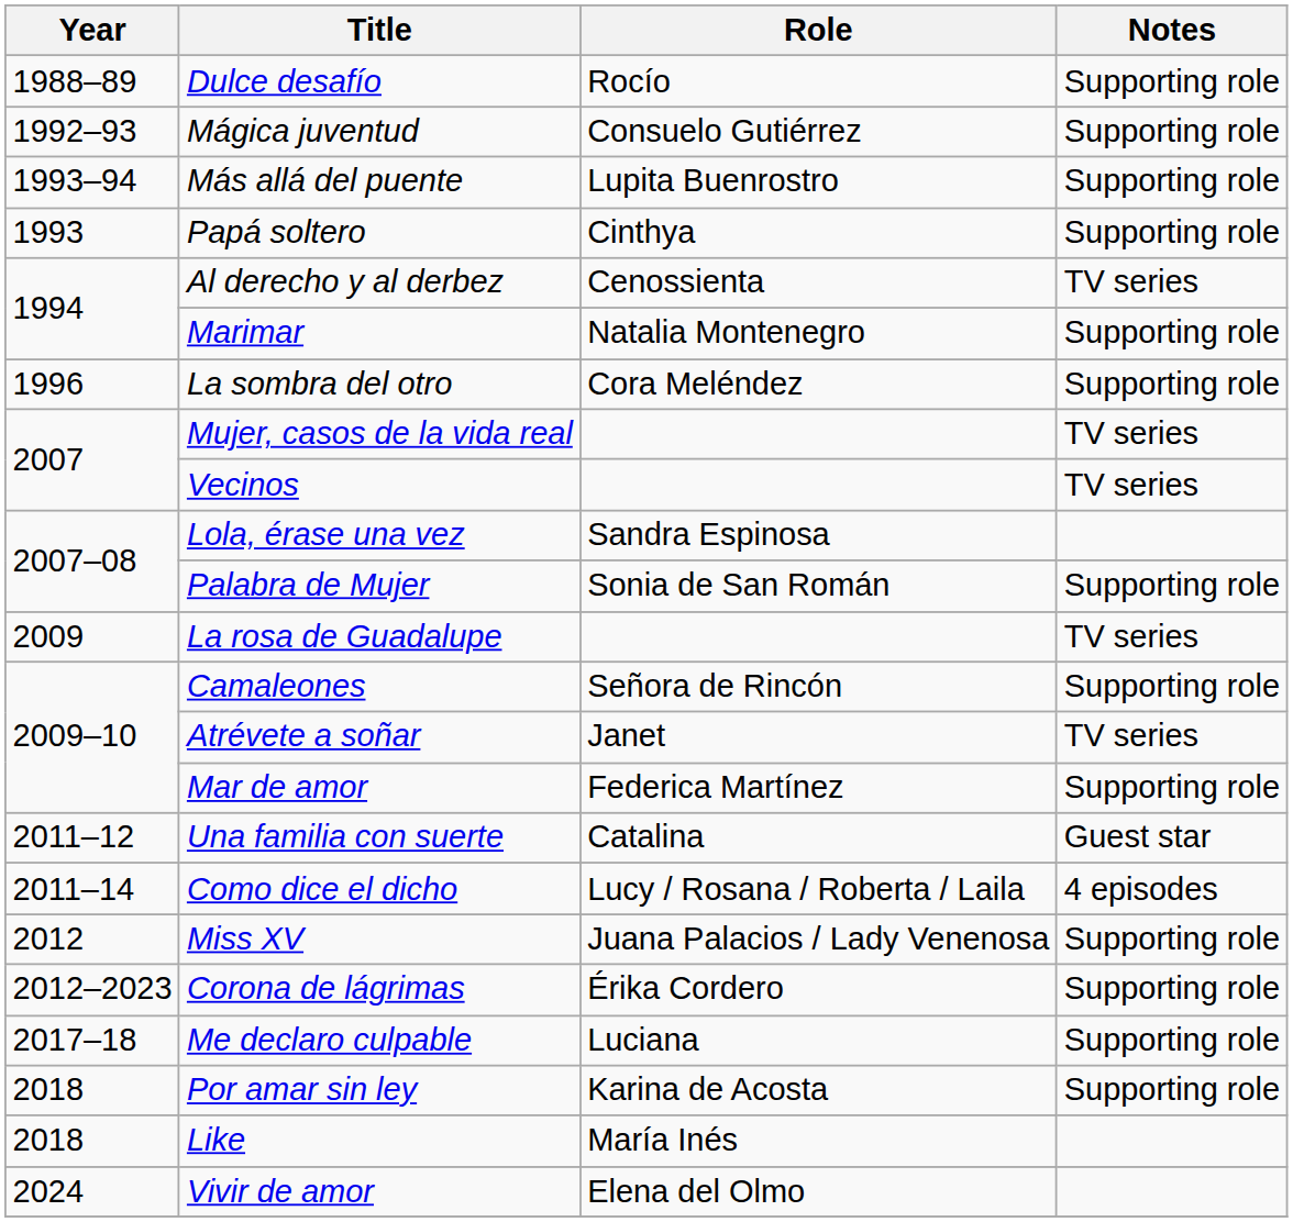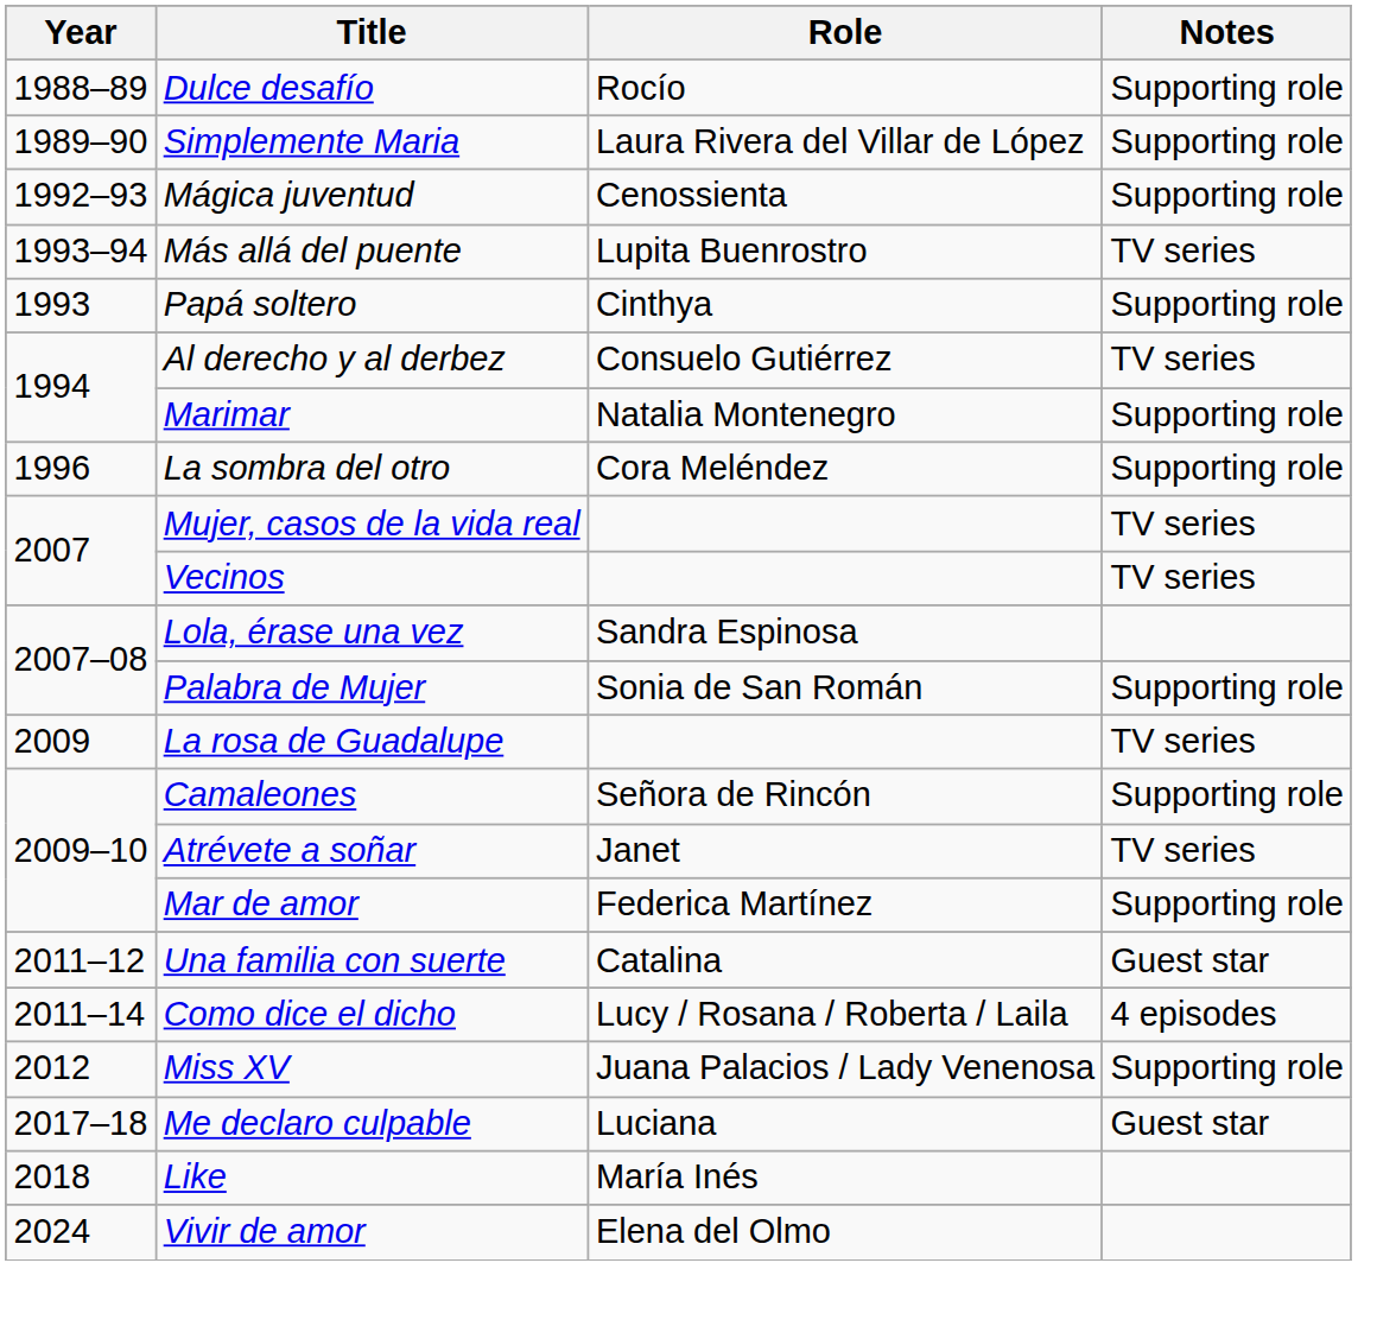 <table class="wikitable">
 <tr>
 <th>Year</th>
 <th>Title</th>
 <th>Role</th>
 <th>Notes</th>
 </tr>
 <tr>
 <td>1988–89</td>
 <td><em><a href='#'>Dulce desafío</a></em></td>
 <td>Rocío</td>
 <td>Supporting role</td>
 </tr>
 <tr>
+<td>1989–90</td>
+<td><em><a href='#'>Simplemente Maria</a></em></td>
+<td>Laura Rivera del Villar de López</td>
+<td>Supporting role</td>
+</tr>
+<tr>
 <td>1992–93</td>
 <td><em>Mágica juventud</em></td>
-<td>Consuelo Gutiérrez</td>
+<td>Cenossienta</td>
 <td>Supporting role</td>
 </tr>
 <tr>
 <td>1993–94</td>
 <td><em>Más allá del puente</em></td>
 <td>Lupita Buenrostro</td>
-<td>Supporting role</td>
+<td>TV series</td>
 </tr>
 <tr>
 <td>1993</td>
 <td><em>Papá soltero</em></td>
 <td>Cinthya</td>
 <td>Supporting role</td>
 </tr>
 <tr>
 <td rowspan=2>1994</td>
 <td><em>Al derecho y al derbez</em></td>
-<td>Cenossienta</td>
+<td>Consuelo Gutiérrez</td>
 <td>TV series</td>
 </tr>
 <tr>
 <td><em><a href='#'>Marimar</a></em></td>
 <td>Natalia Montenegro</td>
 <td>Supporting role</td>
 </tr>
 <tr>
 <td>1996</td>
 <td><em>La sombra del otro</em></td>
 <td>Cora Meléndez</td>
 <td>Supporting role</td>
 </tr>
 <tr>
 <td rowspan=2>2007</td>
 <td><em><a href='#'>Mujer, casos de la vida real</a></em></td>
 <td></td>
 <td>TV series</td>
 </tr>
 <tr>
 <td><em><a href='#'>Vecinos</a></em></td>
 <td></td>
 <td>TV series</td>
 </tr>
 <tr>
 <td rowspan=2>2007–08</td>
 <td><em><a href='#'>Lola, érase una vez</a></em></td>
 <td>Sandra Espinosa</td>
 <td></td>
 </tr>
 <tr>
 <td><em><a href='#'>Palabra de Mujer</a></em></td>
 <td>Sonia de San Román</td>
 <td>Supporting role</td>
 </tr>
 <tr>
 <td>2009</td>
 <td><em><a href='#'>La rosa de Guadalupe</a></em></td>
 <td></td>
 <td>TV series</td>
 </tr>
 <tr>
 <td rowspan=3>2009–10</td>
 <td><em><a href='#'>Camaleones</a></em></td>
 <td>Señora de Rincón</td>
 <td>Supporting role</td>
 </tr>
 <tr>
 <td><em><a href='#'>Atrévete a soñar</a></em></td>
 <td>Janet</td>
 <td>TV series</td>
 </tr>
 <tr>
 <td><em><a href='#'>Mar de amor</a></em></td>
 <td>Federica Martínez</td>
 <td>Supporting role</td>
 </tr>
 <tr>
 <td>2011–12</td>
 <td><em><a href='#'>Una familia con suerte</a></em></td>
 <td>Catalina</td>
 <td>Guest star</td>
 </tr>
 <tr>
 <td>2011–14</td>
 <td><em><a href='#'>Como dice el dicho</a></em></td>
 <td>Lucy / Rosana / Roberta / Laila</td>
 <td>4 episodes</td>
 </tr>
 <tr>
 <td>2012</td>
 <td><em><a href='#'>Miss XV</a></em></td>
 <td>Juana Palacios / Lady Venenosa</td>
 <td>Supporting role</td>
 </tr>
 <tr>
-<td>2012–2023</td>
-<td><em><a href='#'>Corona de lágrimas</a></em></td>
-<td>Érika Cordero</td>
-<td>Supporting role</td>
-</tr>
-<tr>
 <td>2017–18</td>
 <td><em><a href='#'>Me declaro culpable</a></em></td>
 <td>Luciana</td>
-<td>Supporting role</td>
-</tr>
-<tr>
-<td>2018</td>
-<td><em><a href='#'>Por amar sin ley</a></em></td>
-<td>Karina de Acosta</td>
-<td>Supporting role</td>
+<td>Guest star</td>
 </tr>
 <tr>
 <td>2018</td>
 <td><em><a href='#'>Like</a></em></td>
 <td>María Inés</td>
 <td></td>
 </tr>
 <tr>
 <td>2024</td>
 <td><em><a href='#'>Vivir de amor</a></em></td>
 <td>Elena del Olmo</td>
 <td></td>
 </tr>
 <tr>
 </tr>
 </table>
